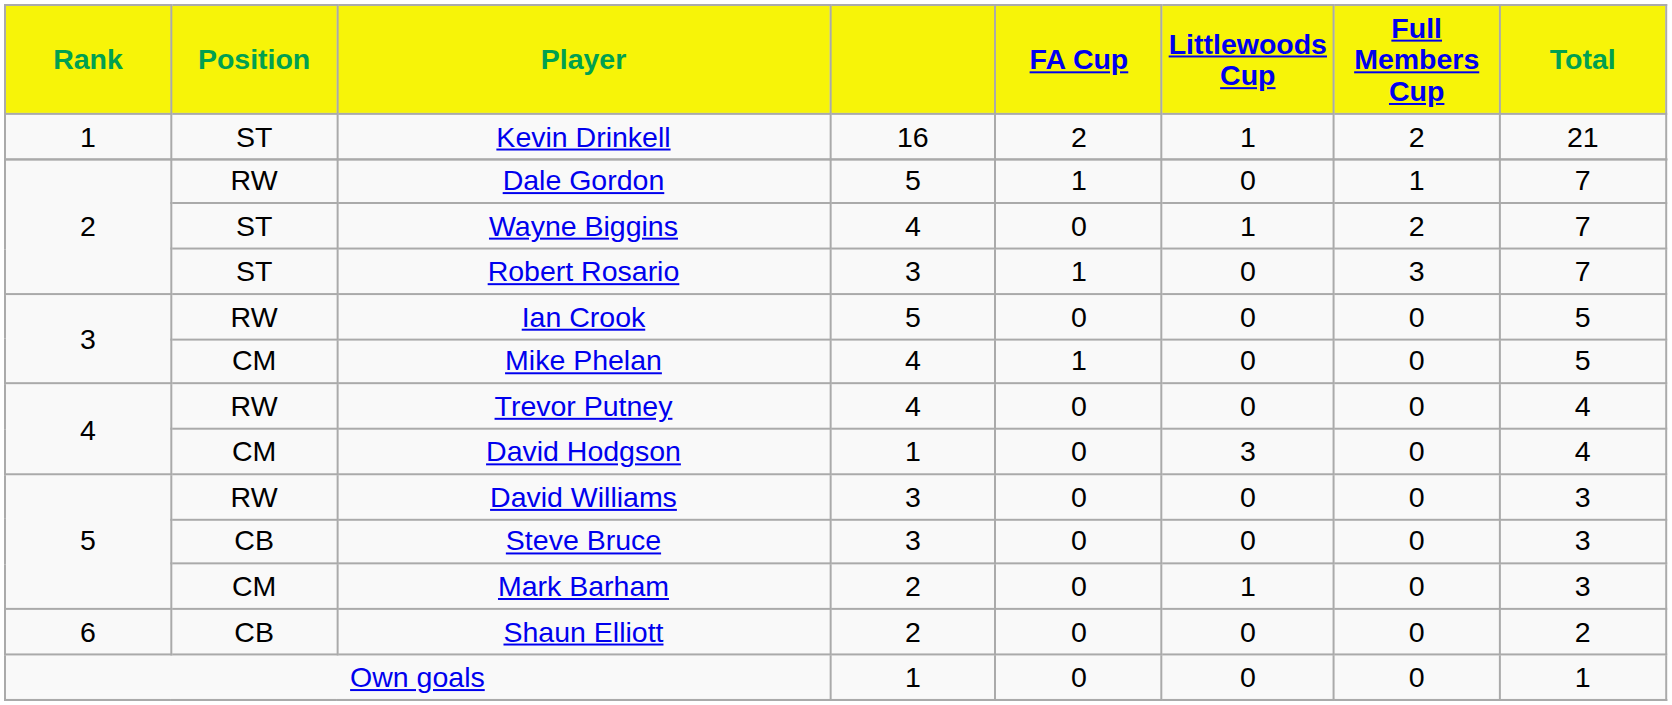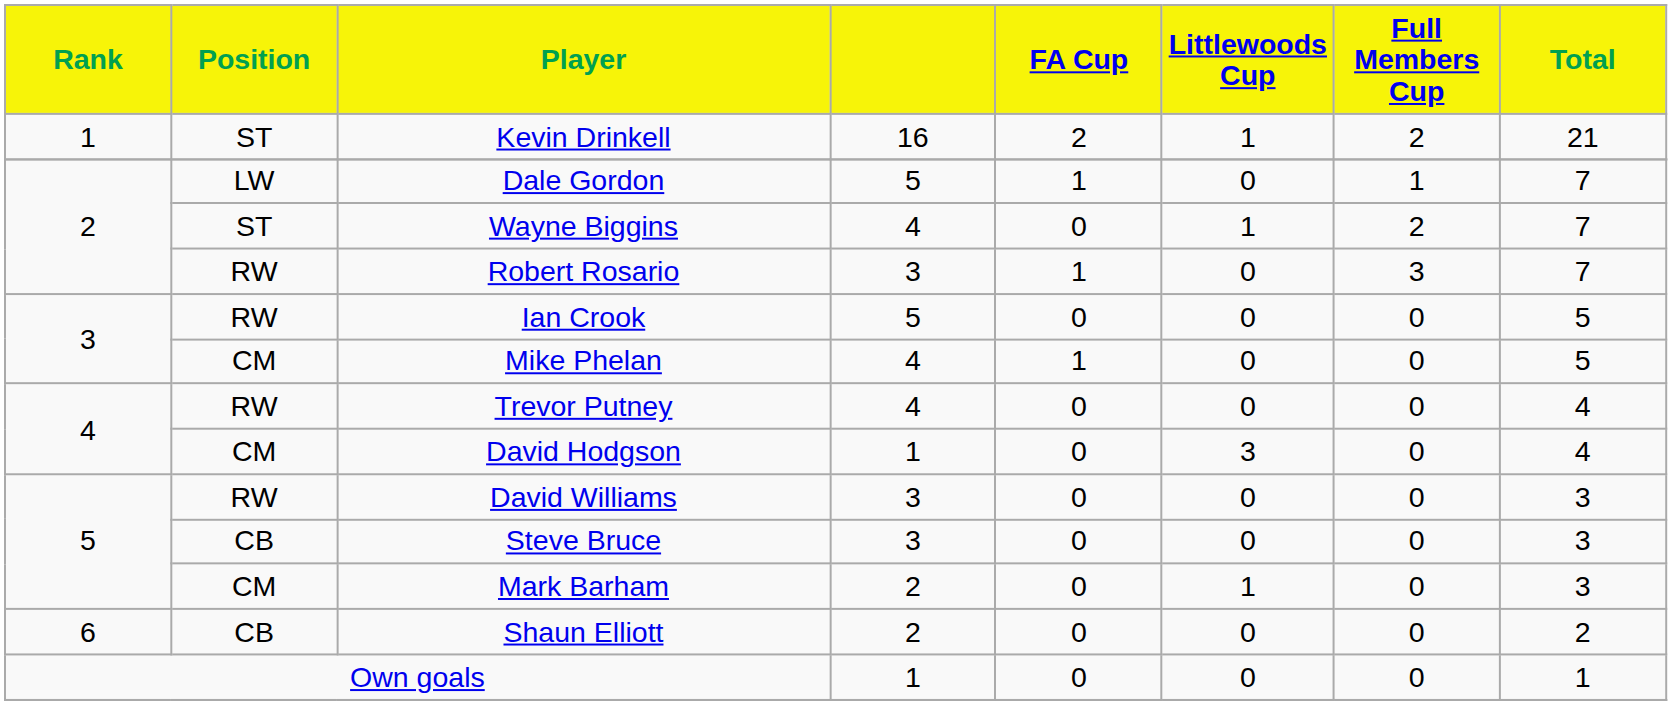 <table class="wikitable"  style="text-align:center; font-size:90%; width:95%;">
 <tr>
 <th style="background:#F7F408; color:#00A050;  width:10%;">Rank</th>
 <th style="background:#F7F408; color:#00A050;  width:10%;">Position</th>
 <th style="background:#F7F408; color:#00A050; ">Player</th>
 <th style="background:#F7F408; color:#00A050;  width:10%;"></th>
 <th style="background:#F7F408; color:#00A050;  width:10%;"><a href='#'>FA Cup</a></th>
 <th style="background:#F7F408; color:#00A050;  width:10%;"><a href='#'>Littlewoods Cup</a></th>
 <th style="background:#F7F408; color:#00A050;  width:10%;"><a href='#'>Full Members Cup</a></th>
 <th style="background:#F7F408; color:#00A050;  width:10%;">Total</th>
 </tr>
 <tr>
 <td>1</td>
 <td>ST</td>
 <td><a href='#'>Kevin Drinkell</a></td>
 <td>16</td>
 <td>2</td>
 <td>1</td>
 <td>2</td>
 <td>21</td>
 </tr>
 <tr>
 </tr>
 <tr>
 <td rowspan=3>2</td>
-<td>RW</td>
+<td>LW</td>
 <td><a href='#'>Dale Gordon</a></td>
 <td>5</td>
 <td>1</td>
 <td>0</td>
 <td>1</td>
 <td>7</td>
 </tr>
 <tr>
 <td>ST</td>
 <td><a href='#'>Wayne Biggins</a></td>
 <td>4</td>
 <td>0</td>
 <td>1</td>
 <td>2</td>
 <td>7</td>
 </tr>
 <tr>
-<td>ST</td>
+<td>RW</td>
 <td><a href='#'>Robert Rosario</a></td>
 <td>3</td>
 <td>1</td>
 <td>0</td>
 <td>3</td>
 <td>7</td>
 </tr>
 <tr>
 <td rowspan=2>3</td>
 <td>RW</td>
 <td><a href='#'>Ian Crook</a></td>
 <td>5</td>
 <td>0</td>
 <td>0</td>
 <td>0</td>
 <td>5</td>
 </tr>
 <tr>
 <td>CM</td>
 <td><a href='#'>Mike Phelan</a></td>
 <td>4</td>
 <td>1</td>
 <td>0</td>
 <td>0</td>
 <td>5</td>
 </tr>
 <tr>
 <td rowspan=2>4</td>
 <td>RW</td>
 <td><a href='#'>Trevor Putney</a></td>
 <td>4</td>
 <td>0</td>
 <td>0</td>
 <td>0</td>
 <td>4</td>
 </tr>
 <tr>
 <td>CM</td>
 <td><a href='#'>David Hodgson</a></td>
 <td>1</td>
 <td>0</td>
 <td>3</td>
 <td>0</td>
 <td>4</td>
 </tr>
 <tr>
 <td rowspan=3>5</td>
 <td>RW</td>
 <td><a href='#'>David Williams</a></td>
 <td>3</td>
 <td>0</td>
 <td>0</td>
 <td>0</td>
 <td>3</td>
 </tr>
 <tr>
 <td>CB</td>
 <td><a href='#'>Steve Bruce</a></td>
 <td>3</td>
 <td>0</td>
 <td>0</td>
 <td>0</td>
 <td>3</td>
 </tr>
 <tr>
 <td>CM</td>
 <td><a href='#'>Mark Barham</a></td>
 <td>2</td>
 <td>0</td>
 <td>1</td>
 <td>0</td>
 <td>3</td>
 </tr>
 <tr>
 <td>6</td>
 <td>CB</td>
 <td><a href='#'>Shaun Elliott</a></td>
 <td>2</td>
 <td>0</td>
 <td>0</td>
 <td>0</td>
 <td>2</td>
 </tr>
 <tr>
 <td colspan=3><a href='#'>Own goals</a></td>
 <td>1</td>
 <td>0</td>
 <td>0</td>
 <td>0</td>
 <td>1</td>
 </tr>
 <tr>
 </tr>
 </table>
